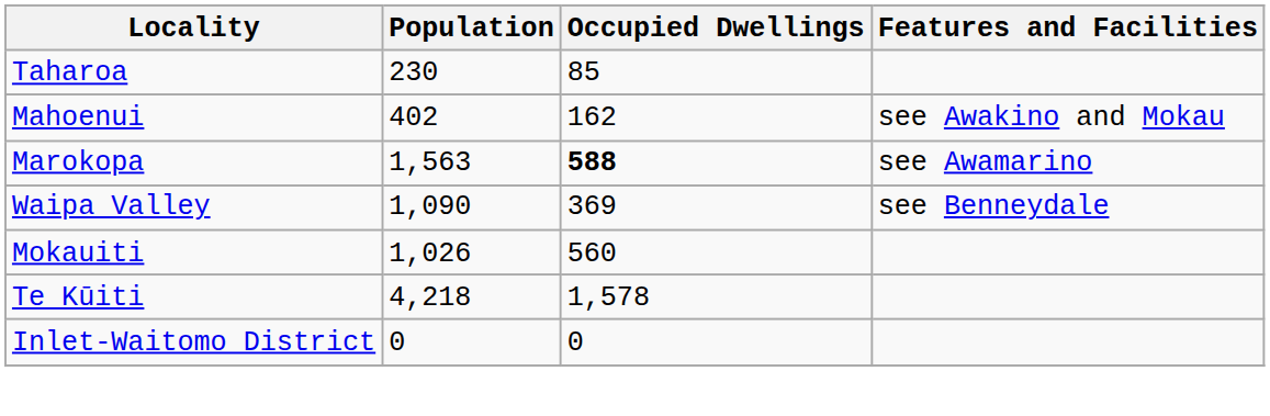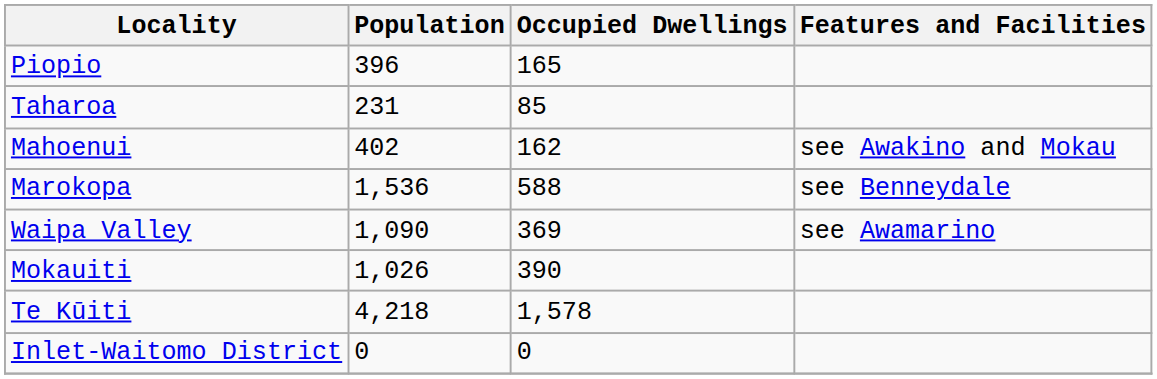 <table class="wikitable sortable">
 <tr>
 <th>Locality</th>
 <th>Population</th>
 <th>Occupied Dwellings</th>
 <th>Features and Facilities</th>
 </tr>
 <tr>
+<td><a href='#'>Piopio</a></td>
+<td>396</td>
+<td>165</td>
+<td></td>
+</tr>
+<tr>
 <td><a href='#'>Taharoa</a></td>
-<td>230</td>
+<td>231</td>
 <td>85</td>
 <td></td>
 </tr>
 <tr>
 <td><a href='#'>Mahoenui</a></td>
 <td>402</td>
 <td>162</td>
 <td>see <a href='#'>Awakino</a> and <a href='#'>Mokau</a></td>
 </tr>
 <tr>
 <td><a href='#'>Marokopa</a></td>
-<td>1,563</td>
-<td><strong>588</strong></td>
-<td>see <a href='#'>Awamarino</a></td>
+<td>1,536</td>
+<td>588</td>
+<td>see <a href='#'>Benneydale</a></td>
 </tr>
 <tr>
 <td><a href='#'>Waipa Valley</a></td>
 <td>1,090</td>
 <td>369</td>
-<td>see <a href='#'>Benneydale</a></td>
+<td>see <a href='#'>Awamarino</a></td>
 </tr>
 <tr>
 <td><a href='#'>Mokauiti</a></td>
 <td>1,026</td>
-<td>560</td>
+<td>390</td>
 <td></td>
 </tr>
 <tr>
 <td><a href='#'>Te Kūiti</a></td>
 <td>4,218</td>
 <td>1,578</td>
 <td></td>
 </tr>
 <tr>
 <td><a href='#'>Inlet-Waitomo District</a></td>
 <td>0</td>
 <td>0</td>
 <td></td>
 </tr>
 <tr>
 </tr>
 </table>
